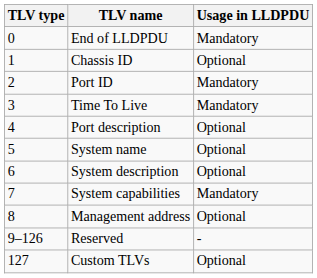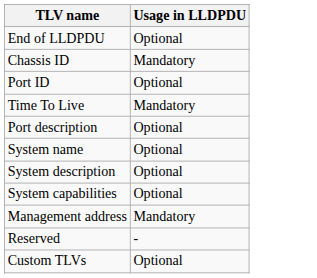 <table class="wikitable">
 <tr>
-<th>TLV type</th>
 <th>TLV name</th>
 <th>Usage in LLDPDU</th>
 </tr>
 <tr>
-<td>0</td>
 <td>End of LLDPDU</td>
+<td>Optional</td>
+</tr>
+<tr>
+<td>Chassis ID</td>
 <td>Mandatory</td>
 </tr>
 <tr>
-<td>1</td>
-<td>Chassis ID</td>
+<td>Port ID</td>
 <td>Optional</td>
 </tr>
 <tr>
-<td>2</td>
-<td>Port ID</td>
-<td>Mandatory</td>
-</tr>
-<tr>
-<td>3</td>
 <td>Time To Live</td>
 <td>Mandatory</td>
 </tr>
 <tr>
-<td>4</td>
 <td>Port description</td>
 <td>Optional</td>
 </tr>
 <tr>
-<td>5</td>
 <td>System name</td>
 <td>Optional</td>
 </tr>
 <tr>
-<td>6</td>
 <td>System description</td>
 <td>Optional</td>
 </tr>
 <tr>
-<td>7</td>
 <td>System capabilities</td>
+<td>Optional</td>
+</tr>
+<tr>
+<td>Management address</td>
 <td>Mandatory</td>
 </tr>
 <tr>
-<td>8</td>
-<td>Management address</td>
-<td>Optional</td>
-</tr>
-<tr>
-<td>9–126</td>
 <td>Reserved</td>
 <td>-</td>
 </tr>
 <tr>
-<td>127</td>
 <td>Custom TLVs</td>
 <td>Optional</td>
 </tr>
 </table>
